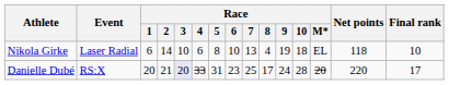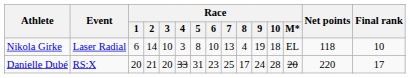 <table class="wikitable" style="font-size:90%">
 <tr>
 <th rowspan=2>Athlete</th>
 <th rowspan=2>Event</th>
 <th colspan=11>Race</th>
 <th rowspan=2>Net points</th>
 <th rowspan=2>Final rank</th>
 </tr>
 <tr style="font-size:95%">
 <th>1</th>
 <th>2</th>
 <th>3</th>
 <th>4</th>
 <th>5</th>
 <th>6</th>
 <th>7</th>
 <th>8</th>
 <th>9</th>
 <th>10</th>
 <th>M*</th>
 </tr>
 <tr align=center>
 <td align=left><a href='#'>Nikola Girke</a></td>
 <td align=left><a href='#'>Laser Radial</a></td>
 <td>6</td>
 <td>14</td>
 <td>10</td>
-<td>6</td>
+<td>3</td>
 <td>8</td>
 <td>10</td>
 <td>13</td>
 <td>4</td>
 <td>19</td>
 <td>18</td>
 <td>EL</td>
 <td>118</td>
 <td>10</td>
 </tr>
 <tr align=center>
 <td align=left><a href='#'>Danielle Dubé</a></td>
 <td align=left><a href='#'>RS:X</a></td>
 <td>20</td>
 <td>21</td>
-<td style="background: lavender;">20</td>
+<td>20</td>
 <td><s>33</s></td>
 <td>31</td>
 <td>23</td>
 <td>25</td>
 <td>17</td>
 <td>24</td>
 <td>28</td>
 <td><s>20</s></td>
 <td>220</td>
 <td>17</td>
 </tr>
 </table>
